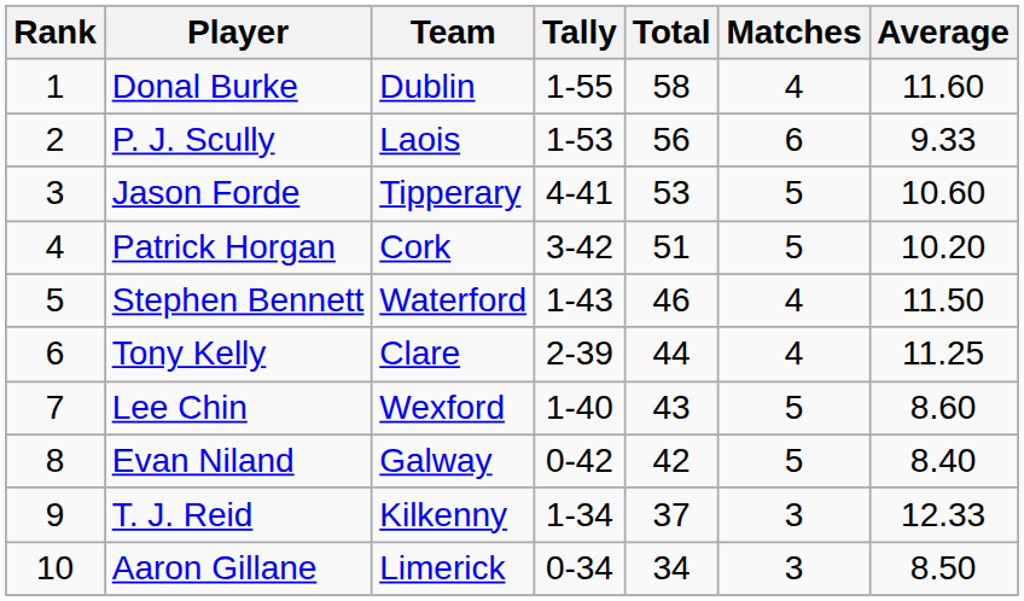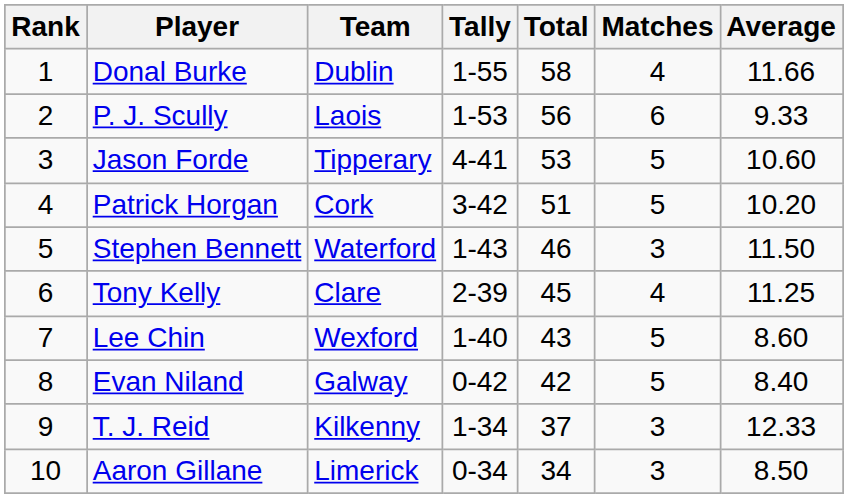 <table class="wikitable sortable">
 <tr>
 <th>Rank</th>
 <th>Player</th>
 <th>Team</th>
 <th>Tally</th>
 <th>Total</th>
 <th>Matches</th>
 <th>Average</th>
 </tr>
 <tr>
 <td rowspan="1" style="text-align:center;">1</td>
 <td><a href='#'>Donal Burke</a></td>
 <td><a href='#'>Dublin</a></td>
 <td align=center>1-55</td>
 <td align=center>58</td>
 <td align=center>4</td>
-<td align=center>11.60</td>
+<td align=center>11.66</td>
 </tr>
 <tr>
 <td rowspan="1" style="text-align:center;">2</td>
 <td><a href='#'>P. J. Scully</a></td>
 <td><a href='#'>Laois</a></td>
 <td align=center>1-53</td>
 <td align=center>56</td>
 <td align=center>6</td>
 <td align=center>9.33</td>
 </tr>
 <tr>
 <td rowspan="1" style="text-align:center;">3</td>
 <td><a href='#'>Jason Forde</a></td>
 <td><a href='#'>Tipperary</a></td>
 <td align=center>4-41</td>
 <td align=center>53</td>
 <td align=center>5</td>
 <td align=center>10.60</td>
 </tr>
 <tr>
 <td rowspan="1" style="text-align:center;">4</td>
 <td><a href='#'>Patrick Horgan</a></td>
 <td><a href='#'>Cork</a></td>
 <td align=center>3-42</td>
 <td align=center>51</td>
 <td align=center>5</td>
 <td align=center>10.20</td>
 </tr>
 <tr>
 <td rowspan="1" style="text-align:center;">5</td>
 <td><a href='#'>Stephen Bennett</a></td>
 <td><a href='#'>Waterford</a></td>
 <td align=center>1-43</td>
 <td align=center>46</td>
-<td align=center>4</td>
+<td align=center>3</td>
 <td align=center>11.50</td>
 </tr>
 <tr>
 <td rowspan="1" style="text-align:center;">6</td>
 <td><a href='#'>Tony Kelly</a></td>
 <td><a href='#'>Clare</a></td>
 <td align=center>2-39</td>
-<td align=center>44</td>
+<td align=center>45</td>
 <td align=center>4</td>
 <td align=center>11.25</td>
 </tr>
 <tr>
 <td rowspan="1" style="text-align:center;">7</td>
 <td><a href='#'>Lee Chin</a></td>
 <td><a href='#'>Wexford</a></td>
 <td align=center>1-40</td>
 <td align=center>43</td>
 <td align=center>5</td>
 <td align=center>8.60</td>
 </tr>
 <tr>
 <td rowspan="1" style="text-align:center;">8</td>
 <td><a href='#'>Evan Niland</a></td>
 <td><a href='#'>Galway</a></td>
 <td align=center>0-42</td>
 <td align=center>42</td>
 <td align=center>5</td>
 <td align=center>8.40</td>
 </tr>
 <tr>
 <td rowspan="1" style="text-align:center;">9</td>
 <td><a href='#'>T. J. Reid</a></td>
 <td><a href='#'>Kilkenny</a></td>
 <td align=center>1-34</td>
 <td align=center>37</td>
 <td align=center>3</td>
 <td align=center>12.33</td>
 </tr>
 <tr>
 <td rowspan="1" style="text-align:center;">10</td>
 <td><a href='#'>Aaron Gillane</a></td>
 <td><a href='#'>Limerick</a></td>
 <td align=center>0-34</td>
 <td align=center>34</td>
 <td align=center>3</td>
 <td align=center>8.50</td>
 </tr>
 </table>
